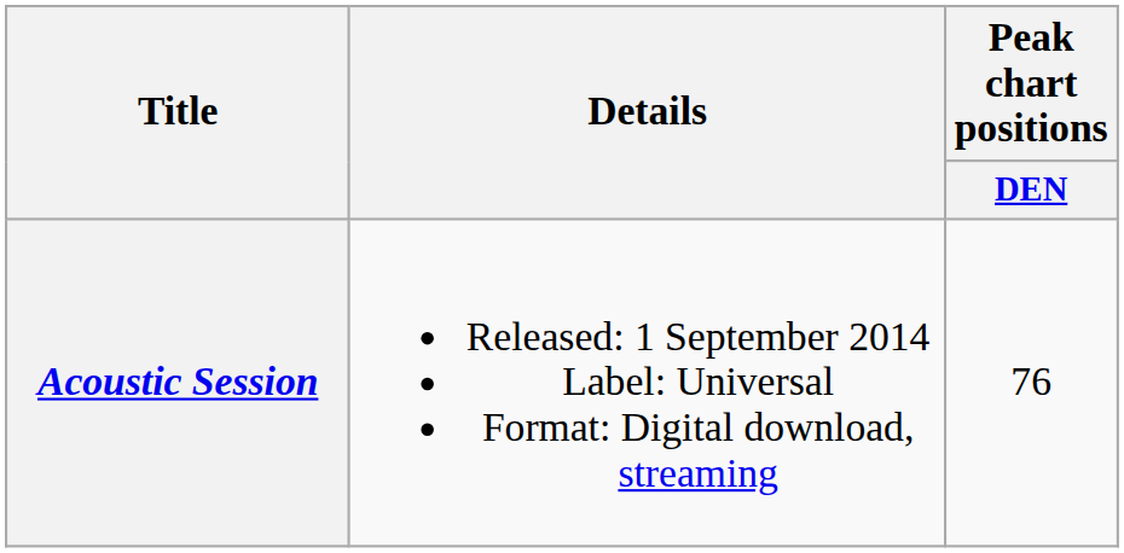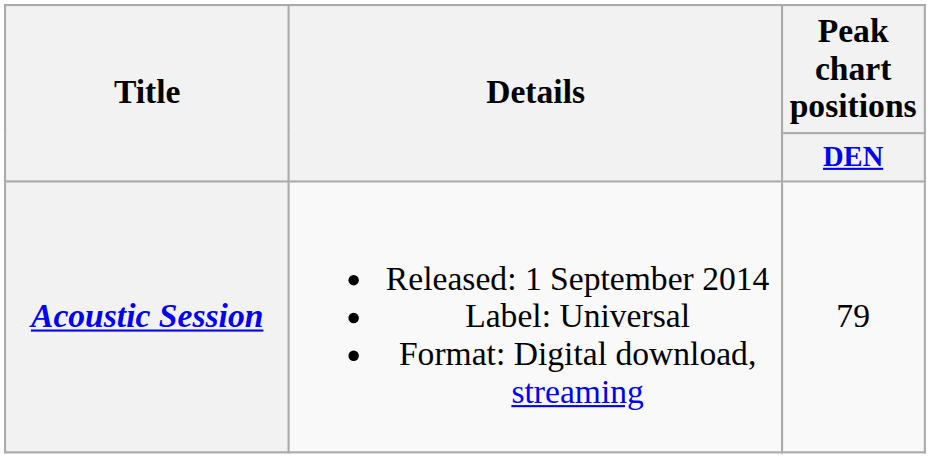 <table class="wikitable plainrowheaders" style="text-align:center;">
 <tr>
 <th scope="col" rowspan="2" style="width:8em;">Title</th>
 <th scope="col" rowspan="2" style="width:14.2em;">Details</th>
 <th scope="col" colspan="1">Peak chart positions</th>
 </tr>
 <tr>
 <th scope="col" style="width:3em;font-size:85%;"><a href='#'>DEN</a><br></th>
 </tr>
 <tr>
 <th scope="row"><em><a href='#'>Acoustic Session</a></em></th>
 <td><br><ul><li>Released: 1 September 2014</li><li>Label: Universal</li><li>Format: Digital download, <a href='#'>streaming</a></li></ul></td>
-<td>76</td>
+<td>79</td>
 </tr>
 </table>
